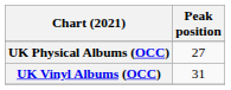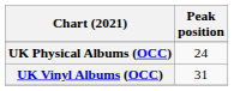 <table class="wikitable sortable plainrowheaders" style="text-align:center;">
 <tr>
 <th scope="col">Chart (2021)</th>
 <th scope="col">Peak<br>position</th>
 </tr>
 <tr>
 </tr>
 <tr>
 </tr>
 <tr>
 <th scope="row">UK Physical Albums (<a href='#'>OCC</a>)</th>
-<td>27</td>
+<td>24</td>
 </tr>
 <tr>
 <th scope="row"><a href='#'>UK Vinyl Albums</a> (<a href='#'>OCC</a>)</th>
 <td>31</td>
 </tr>
 <tr>
 </tr>
 </table>
